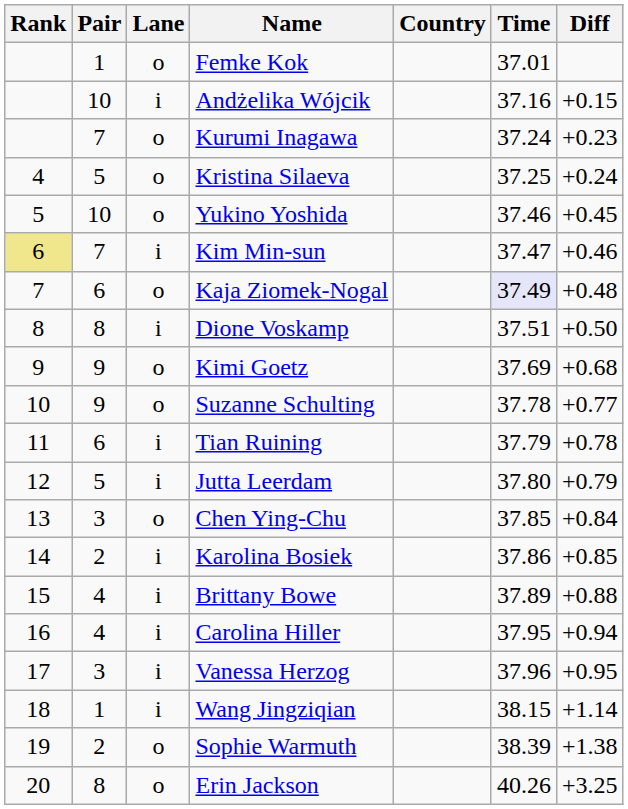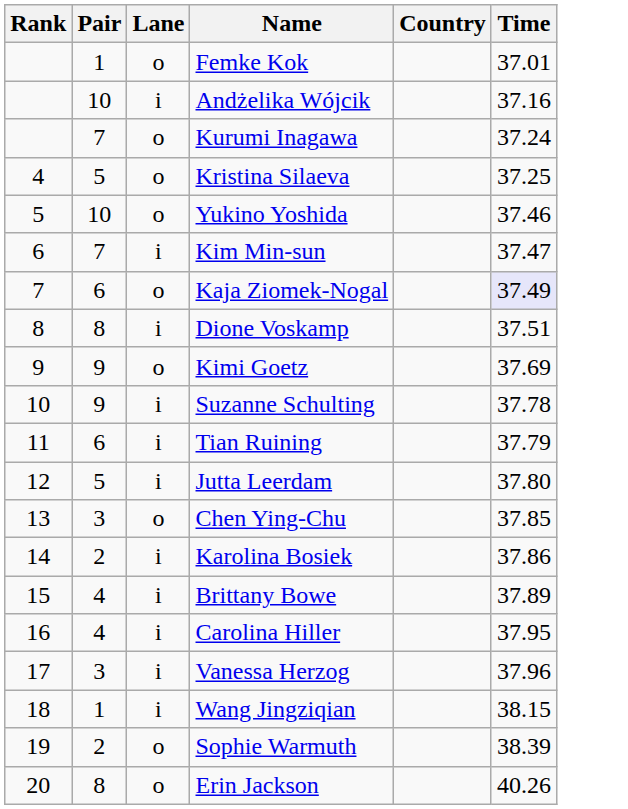 <table class="wikitable sortable" style="text-align:center">
 <tr>
 <th>Rank</th>
 <th>Pair</th>
 <th>Lane</th>
 <th>Name</th>
 <th>Country</th>
 <th>Time</th>
-<th>Diff</th>
 </tr>
 <tr>
 <td></td>
 <td>1</td>
 <td>o</td>
 <td align=left><a href='#'>Femke Kok</a></td>
 <td align=left></td>
 <td>37.01</td>
-<td></td>
 </tr>
 <tr>
 <td></td>
 <td>10</td>
 <td>i</td>
 <td align=left><a href='#'>Andżelika Wójcik</a></td>
 <td align=left></td>
 <td>37.16</td>
-<td>+0.15</td>
 </tr>
 <tr>
 <td></td>
 <td>7</td>
 <td>o</td>
 <td align=left><a href='#'>Kurumi Inagawa</a></td>
 <td align=left></td>
 <td>37.24</td>
-<td>+0.23</td>
 </tr>
 <tr>
 <td>4</td>
 <td>5</td>
 <td>o</td>
 <td align=left><a href='#'>Kristina Silaeva</a></td>
 <td align=left></td>
 <td>37.25</td>
-<td>+0.24</td>
 </tr>
 <tr>
 <td>5</td>
 <td>10</td>
 <td>o</td>
 <td align=left><a href='#'>Yukino Yoshida</a></td>
 <td align=left></td>
 <td>37.46</td>
-<td>+0.45</td>
 </tr>
 <tr>
-<td style="background: khaki;">6</td>
+<td>6</td>
 <td>7</td>
 <td>i</td>
 <td align=left><a href='#'>Kim Min-sun</a></td>
 <td align=left></td>
 <td>37.47</td>
-<td>+0.46</td>
 </tr>
 <tr>
 <td>7</td>
 <td>6</td>
 <td>o</td>
 <td align=left><a href='#'>Kaja Ziomek-Nogal</a></td>
 <td align=left></td>
 <td style="background: lavender;">37.49</td>
-<td>+0.48</td>
 </tr>
 <tr>
 <td>8</td>
 <td>8</td>
 <td>i</td>
 <td align=left><a href='#'>Dione Voskamp</a></td>
 <td align=left></td>
 <td>37.51</td>
-<td>+0.50</td>
 </tr>
 <tr>
 <td>9</td>
 <td>9</td>
 <td>o</td>
 <td align=left><a href='#'>Kimi Goetz</a></td>
 <td align=left></td>
 <td>37.69</td>
-<td>+0.68</td>
 </tr>
 <tr>
 <td>10</td>
 <td>9</td>
-<td>o</td>
+<td>i</td>
 <td align=left><a href='#'>Suzanne Schulting</a></td>
 <td align=left></td>
 <td>37.78</td>
-<td>+0.77</td>
 </tr>
 <tr>
 <td>11</td>
 <td>6</td>
 <td>i</td>
 <td align=left><a href='#'>Tian Ruining</a></td>
 <td align=left></td>
 <td>37.79</td>
-<td>+0.78</td>
 </tr>
 <tr>
 <td>12</td>
 <td>5</td>
 <td>i</td>
 <td align=left><a href='#'>Jutta Leerdam</a></td>
 <td align=left></td>
 <td>37.80</td>
-<td>+0.79</td>
 </tr>
 <tr>
 <td>13</td>
 <td>3</td>
 <td>o</td>
 <td align=left><a href='#'>Chen Ying-Chu</a></td>
 <td align=left></td>
 <td>37.85</td>
-<td>+0.84</td>
 </tr>
 <tr>
 <td>14</td>
 <td>2</td>
 <td>i</td>
 <td align=left><a href='#'>Karolina Bosiek</a></td>
 <td align=left></td>
 <td>37.86</td>
-<td>+0.85</td>
 </tr>
 <tr>
 <td>15</td>
 <td>4</td>
 <td>i</td>
 <td align=left><a href='#'>Brittany Bowe</a></td>
 <td align=left></td>
 <td>37.89</td>
-<td>+0.88</td>
 </tr>
 <tr>
 <td>16</td>
 <td>4</td>
 <td>i</td>
 <td align=left><a href='#'>Carolina Hiller</a></td>
 <td align=left></td>
 <td>37.95</td>
-<td>+0.94</td>
 </tr>
 <tr>
 <td>17</td>
 <td>3</td>
 <td>i</td>
 <td align=left><a href='#'>Vanessa Herzog</a></td>
 <td align=left></td>
 <td>37.96</td>
-<td>+0.95</td>
 </tr>
 <tr>
 <td>18</td>
 <td>1</td>
 <td>i</td>
 <td align=left><a href='#'>Wang Jingziqian</a></td>
 <td align=left></td>
 <td>38.15</td>
-<td>+1.14</td>
 </tr>
 <tr>
 <td>19</td>
 <td>2</td>
 <td>o</td>
 <td align=left><a href='#'>Sophie Warmuth</a></td>
 <td align=left></td>
 <td>38.39</td>
-<td>+1.38</td>
 </tr>
 <tr>
 <td>20</td>
 <td>8</td>
 <td>o</td>
 <td align=left><a href='#'>Erin Jackson</a></td>
 <td align=left></td>
 <td>40.26</td>
-<td>+3.25</td>
 </tr>
 </table>
